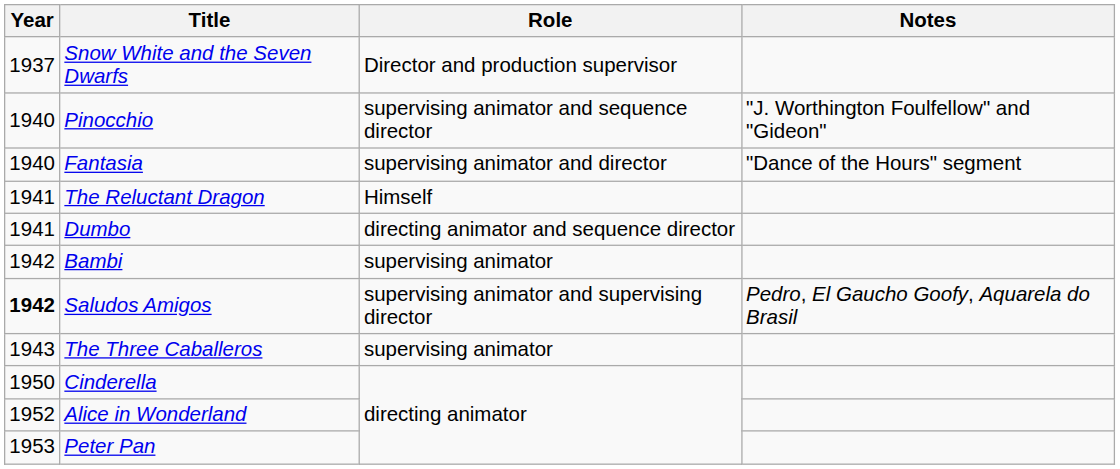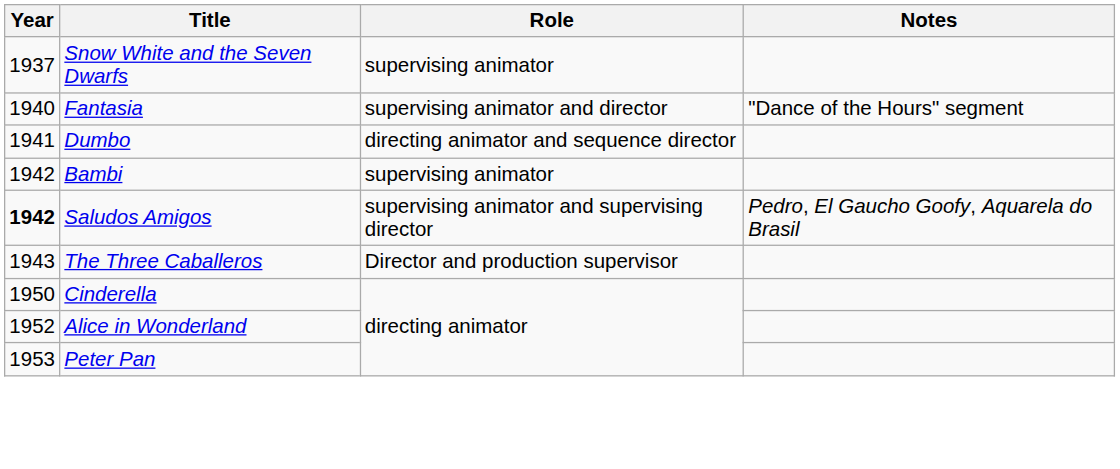 <table class="wikitable">
 <tr>
 <th>Year</th>
 <th>Title</th>
 <th>Role</th>
 <th>Notes</th>
 </tr>
 <tr>
 <td>1937</td>
 <td><em><a href='#'>Snow White and the Seven Dwarfs</a></em></td>
-<td>Director and production supervisor</td>
+<td>supervising animator</td>
 <td></td>
-</tr>
-<tr>
-<td>1940</td>
-<td><em><a href='#'>Pinocchio</a></em></td>
-<td>supervising animator and sequence director</td>
-<td>"J. Worthington Foulfellow" and "Gideon"</td>
 </tr>
 <tr>
 <td>1940</td>
 <td><em><a href='#'>Fantasia</a></em></td>
 <td>supervising animator and director</td>
 <td>"Dance of the Hours" segment</td>
-</tr>
-<tr>
-<td>1941</td>
-<td><em><a href='#'>The Reluctant Dragon</a></em></td>
-<td>Himself</td>
-<td></td>
 </tr>
 <tr>
 <td>1941</td>
 <td><em><a href='#'>Dumbo</a></em></td>
 <td>directing animator and sequence director</td>
 <td></td>
 </tr>
 <tr>
 <td>1942</td>
 <td><em><a href='#'>Bambi</a></em></td>
 <td>supervising animator</td>
 <td></td>
 </tr>
 <tr>
 <td><strong>1942</strong></td>
 <td><em><a href='#'>Saludos Amigos</a></em></td>
 <td>supervising animator and supervising director</td>
 <td><em>Pedro</em>, <em>El Gaucho Goofy</em>, <em>Aquarela do Brasil</em></td>
 </tr>
 <tr>
 <td>1943</td>
 <td><em><a href='#'>The Three Caballeros</a></em></td>
-<td>supervising animator</td>
+<td>Director and production supervisor</td>
 <td></td>
 </tr>
 <tr>
 <td>1950</td>
 <td><em><a href='#'>Cinderella</a></em></td>
 <td rowspan="3">directing animator</td>
 <td></td>
 </tr>
 <tr>
 <td>1952</td>
 <td><em><a href='#'>Alice in Wonderland</a></em></td>
 <td></td>
 </tr>
 <tr>
 <td>1953</td>
 <td><em><a href='#'>Peter Pan</a></em></td>
 <td></td>
 </tr>
 </table>
